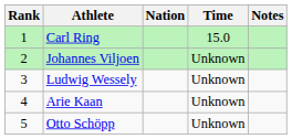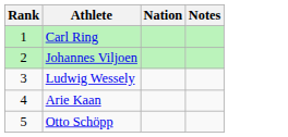 <table class="wikitable sortable" style="text-align:center">
 <tr>
 <th>Rank</th>
 <th>Athlete</th>
 <th>Nation</th>
-<th>Time</th>
 <th>Notes</th>
 </tr>
 <tr bgcolor=bbf3bb>
 <td>1</td>
 <td align=left><a href='#'>Carl Ring</a></td>
 <td align=left></td>
-<td>15.0</td>
 <td></td>
 </tr>
 <tr bgcolor=bbf3bb>
 <td>2</td>
 <td align=left><a href='#'>Johannes Viljoen</a></td>
 <td align=left></td>
-<td>Unknown</td>
 <td></td>
 </tr>
 <tr>
 <td>3</td>
 <td align=left><a href='#'>Ludwig Wessely</a></td>
 <td align=left></td>
-<td>Unknown</td>
 <td></td>
 </tr>
 <tr>
 <td>4</td>
 <td align=left><a href='#'>Arie Kaan</a></td>
 <td align=left></td>
-<td>Unknown</td>
 <td></td>
 </tr>
 <tr>
 <td>5</td>
 <td align=left><a href='#'>Otto Schöpp</a></td>
 <td align=left></td>
-<td>Unknown</td>
 <td></td>
 </tr>
 </table>
